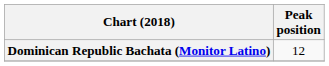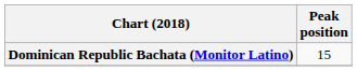 <table class="wikitable plainrowheaders sortable" style="text-align:center">
 <tr>
 <th scope="col">Chart (2018)</th>
 <th scope="col">Peak<br> position</th>
 </tr>
 <tr>
 <th scope="row">Dominican Republic Bachata (<a href='#'>Monitor Latino</a>)</th>
-<td>12</td>
+<td>15</td>
 </tr>
 <tr>
 </tr>
 </table>
